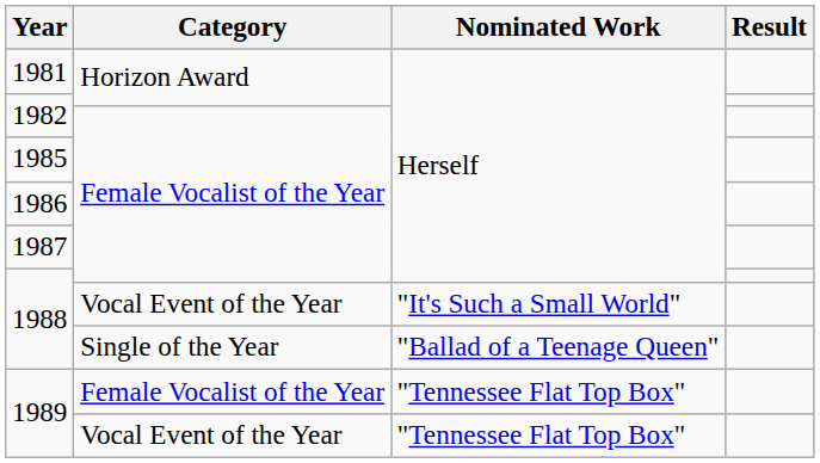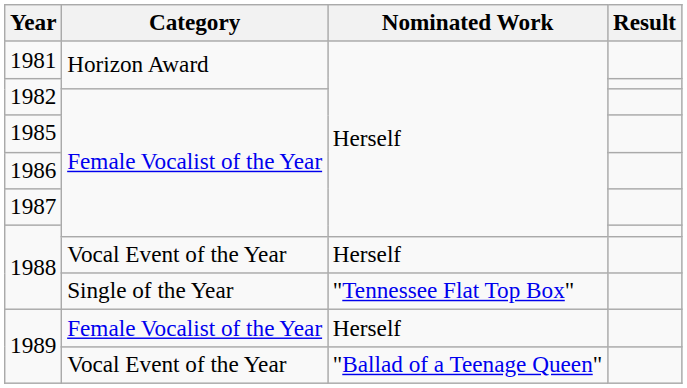 <table class="wikitable">
 <tr>
 <th>Year</th>
 <th>Category</th>
 <th>Nominated Work</th>
 <th>Result</th>
 </tr>
 <tr>
 <td>1981</td>
 <td rowspan=2>Horizon Award</td>
 <td rowspan=7>Herself</td>
 <td></td>
 </tr>
 <tr>
 <td rowspan=2>1982</td>
 <td></td>
 </tr>
 <tr>
 <td rowspan=5><a href='#'>Female Vocalist of the Year</a></td>
 <td></td>
 </tr>
 <tr>
 <td>1985</td>
 <td></td>
 </tr>
 <tr>
 <td>1986</td>
 <td></td>
 </tr>
 <tr>
 <td>1987</td>
 <td></td>
 </tr>
 <tr>
 <td rowspan=3>1988</td>
 <td></td>
 </tr>
 <tr>
 <td>Vocal Event of the Year</td>
-<td>"<a href='#'>It's Such a Small World</a>"</td>
+<td>Herself</td>
 <td></td>
 </tr>
 <tr>
 <td>Single of the Year</td>
-<td>"<a href='#'>Ballad of a Teenage Queen</a>"</td>
+<td>"<a href='#'>Tennessee Flat Top Box</a>"</td>
 <td></td>
 </tr>
 <tr>
 <td rowspan=2>1989</td>
 <td><a href='#'>Female Vocalist of the Year</a></td>
-<td>"<a href='#'>Tennessee Flat Top Box</a>"</td>
+<td>Herself</td>
 <td></td>
 </tr>
 <tr>
 <td>Vocal Event of the Year</td>
-<td>"<a href='#'>Tennessee Flat Top Box</a>"</td>
+<td>"<a href='#'>Ballad of a Teenage Queen</a>"</td>
 <td></td>
 </tr>
 </table>
